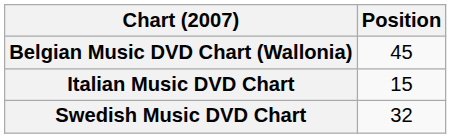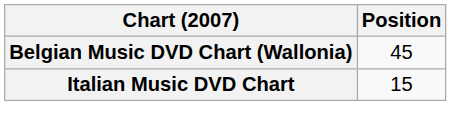 <table class="wikitable sortable plainrowheaders" style="text-align:center">
 <tr>
 <th scope="col">Chart (2007)</th>
 <th scope="col">Position</th>
 </tr>
 <tr>
 <th scope="row">Belgian Music DVD Chart (Wallonia)</th>
 <td>45</td>
 </tr>
 <tr>
 <th scope="row">Italian Music DVD Chart</th>
 <td>15</td>
 </tr>
-<tr>
-<th scope="row">Swedish Music DVD Chart</th>
-<td>32</td>
-</tr>
 </table>
